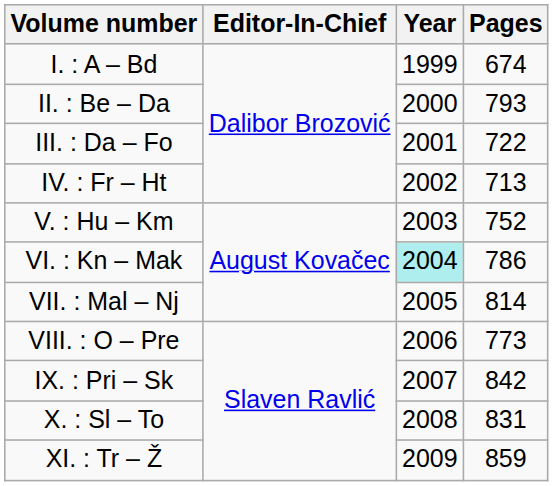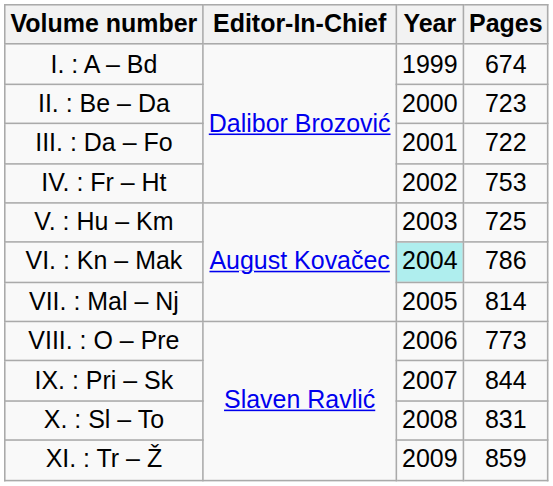 <table class="wikitable" style="text-align:center;">
 <tr>
 <th>Volume number</th>
 <th>Editor-In-Chief</th>
 <th>Year</th>
 <th>Pages</th>
 </tr>
 <tr>
 <td>I. : A – Bd</td>
 <td rowspan=4><a href='#'>Dalibor Brozović</a></td>
 <td>1999</td>
 <td>674</td>
 </tr>
 <tr>
 <td>II. : Be – Da</td>
 <td>2000</td>
-<td>793</td>
+<td>723</td>
 </tr>
 <tr>
 <td>III. : Da – Fo</td>
 <td>2001</td>
 <td>722</td>
 </tr>
 <tr>
 <td>IV. : Fr – Ht</td>
 <td>2002</td>
-<td>713</td>
+<td>753</td>
 </tr>
 <tr>
 <td>V. : Hu – Km</td>
 <td rowspan=3><a href='#'>August Kovačec</a></td>
 <td>2003</td>
-<td>752</td>
+<td>725</td>
 </tr>
 <tr>
 <td>VI. : Kn – Mak</td>
 <td style="background: paleturquoise;">2004</td>
 <td>786</td>
 </tr>
 <tr>
 <td>VII. : Mal – Nj</td>
 <td>2005</td>
 <td>814</td>
 </tr>
 <tr>
 <td>VIII. : O – Pre</td>
 <td rowspan=4><a href='#'>Slaven Ravlić</a></td>
 <td>2006</td>
 <td>773</td>
 </tr>
 <tr>
 <td>IX. : Pri – Sk</td>
 <td>2007</td>
-<td>842</td>
+<td>844</td>
 </tr>
 <tr>
 <td>X. : Sl – To</td>
 <td>2008</td>
 <td>831</td>
 </tr>
 <tr>
 <td>XI. : Tr – Ž</td>
 <td>2009</td>
 <td>859</td>
 </tr>
 </table>
